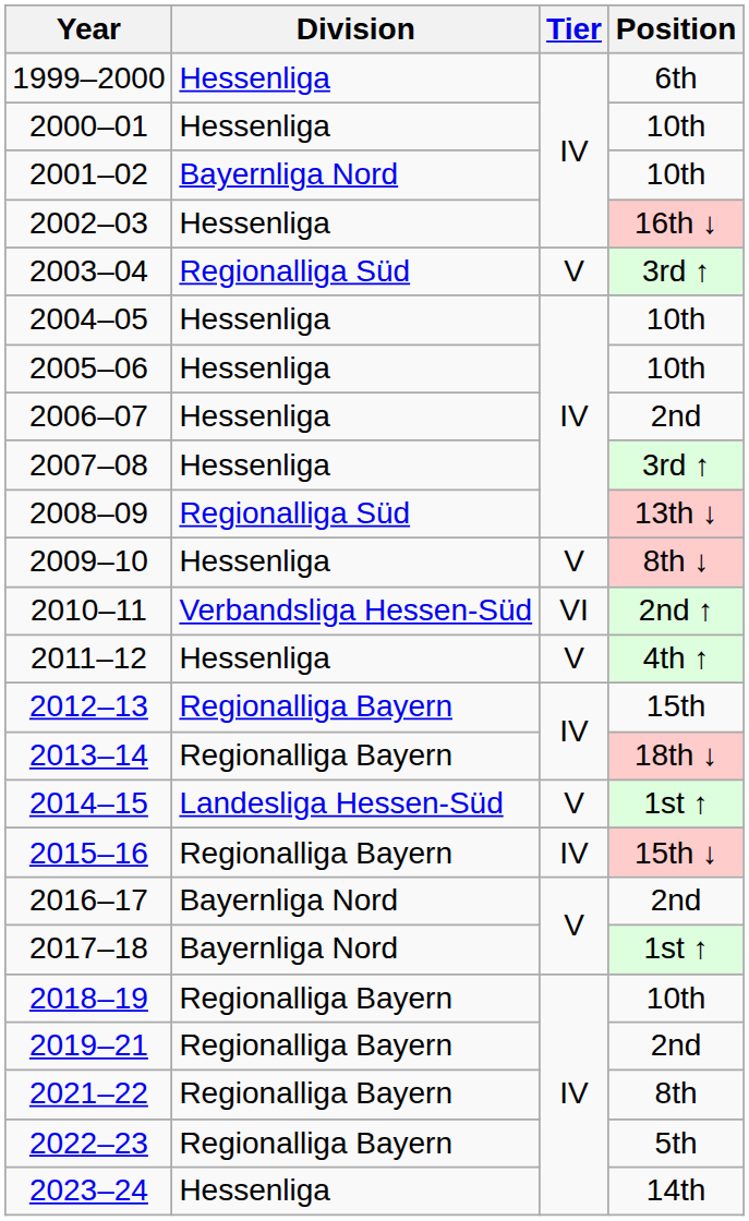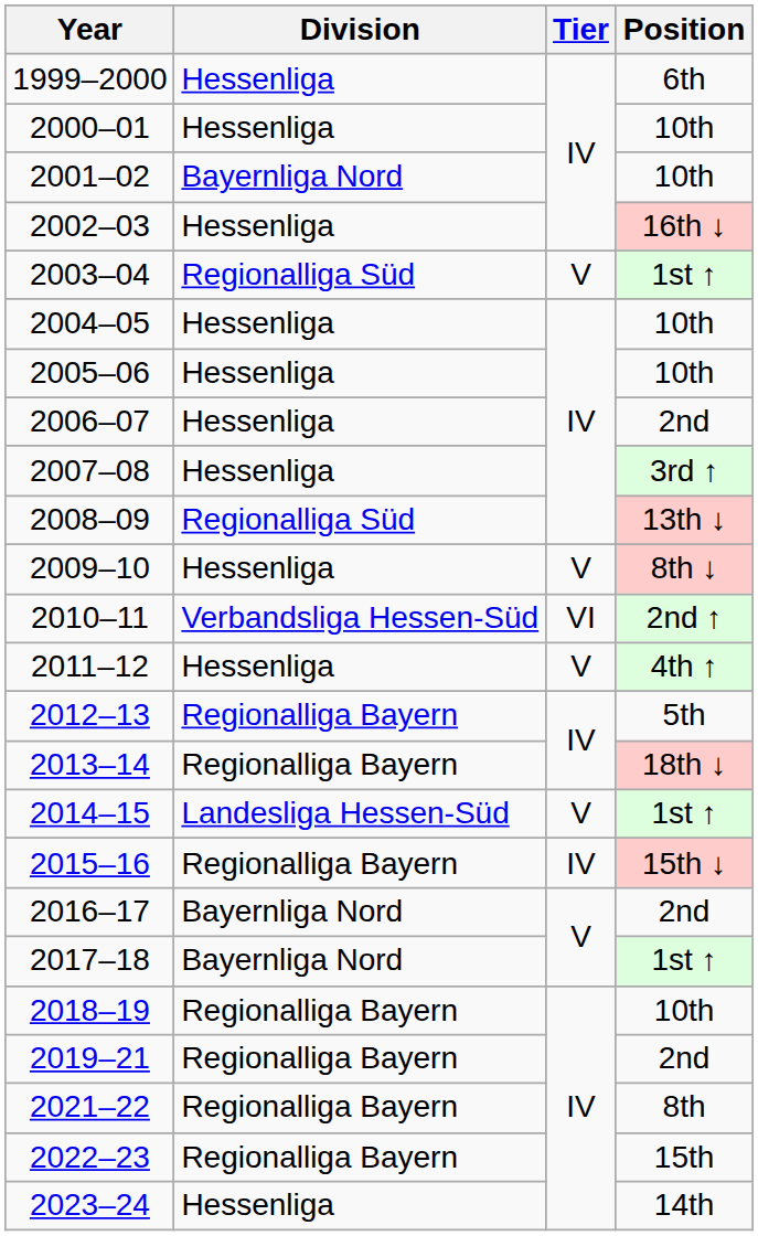 <table class="wikitable">
 <tr>
 <th>Year</th>
 <th>Division</th>
 <th><a href='#'>Tier</a></th>
 <th>Position</th>
 </tr>
 <tr align="center">
 <td>1999–2000</td>
 <td align="left"><a href='#'>Hessenliga</a></td>
 <td rowspan=4>IV</td>
 <td>6th</td>
 </tr>
 <tr align="center">
 <td>2000–01</td>
 <td align="left">Hessenliga</td>
 <td>10th</td>
 </tr>
 <tr align="center">
 <td>2001–02</td>
 <td align="left"><a href='#'>Bayernliga Nord</a></td>
 <td>10th</td>
 </tr>
 <tr align="center">
 <td>2002–03</td>
 <td align="left">Hessenliga</td>
 <td style="background:#ffcccc">16th ↓</td>
 </tr>
 <tr align="center">
 <td>2003–04</td>
 <td align="left"><a href='#'>Regionalliga Süd</a></td>
 <td>V</td>
-<td style="background:#ddffdd">3rd ↑</td>
+<td style="background:#ddffdd">1st ↑</td>
 </tr>
 <tr align="center">
 <td>2004–05</td>
 <td align="left">Hessenliga</td>
 <td rowspan=5>IV</td>
 <td>10th</td>
 </tr>
 <tr align="center">
 <td>2005–06</td>
 <td align="left">Hessenliga</td>
 <td>10th</td>
 </tr>
 <tr align="center">
 <td>2006–07</td>
 <td align="left">Hessenliga</td>
 <td>2nd</td>
 </tr>
 <tr align="center">
 <td>2007–08</td>
 <td align="left">Hessenliga</td>
 <td style="background:#ddffdd">3rd ↑</td>
 </tr>
 <tr align="center">
 <td>2008–09</td>
 <td align="left"><a href='#'>Regionalliga Süd</a></td>
 <td style="background:#ffcccc">13th ↓</td>
 </tr>
 <tr align="center">
 <td>2009–10</td>
 <td align="left">Hessenliga</td>
 <td>V</td>
 <td style="background:#ffcccc">8th ↓</td>
 </tr>
 <tr align="center">
 <td>2010–11</td>
 <td align="left"><a href='#'>Verbandsliga Hessen-Süd</a></td>
 <td>VI</td>
 <td style="background:#ddffdd">2nd ↑</td>
 </tr>
 <tr align="center">
 <td>2011–12</td>
 <td align="left">Hessenliga</td>
 <td>V</td>
 <td style="background:#ddffdd">4th ↑</td>
 </tr>
 <tr align="center">
 <td><a href='#'>2012–13</a></td>
 <td align="left"><a href='#'>Regionalliga Bayern</a></td>
 <td rowspan=2>IV</td>
-<td>15th</td>
+<td>5th</td>
 </tr>
 <tr align="center">
 <td><a href='#'>2013–14</a></td>
 <td align="left">Regionalliga Bayern</td>
 <td style="background:#ffcccc">18th ↓</td>
 </tr>
 <tr align="center">
 <td><a href='#'>2014–15</a></td>
 <td align="left"><a href='#'>Landesliga Hessen-Süd</a></td>
 <td>V</td>
 <td style="background:#ddffdd">1st ↑</td>
 </tr>
 <tr align="center">
 <td><a href='#'>2015–16</a></td>
 <td align="left">Regionalliga Bayern</td>
 <td>IV</td>
 <td style="background:#ffcccc">15th ↓</td>
 </tr>
 <tr align="center">
 <td>2016–17</td>
 <td align="left">Bayernliga Nord</td>
 <td rowspan=2>V</td>
 <td>2nd</td>
 </tr>
 <tr align="center">
 <td>2017–18</td>
 <td align="left">Bayernliga Nord</td>
 <td style="background:#ddffdd">1st ↑</td>
 </tr>
 <tr align="center">
 <td><a href='#'>2018–19</a></td>
 <td align="left">Regionalliga Bayern</td>
 <td rowspan=5>IV</td>
 <td>10th</td>
 </tr>
 <tr align="center">
 <td><a href='#'>2019–21</a></td>
 <td align="left">Regionalliga Bayern</td>
 <td>2nd</td>
 </tr>
 <tr align="center">
 <td><a href='#'>2021–22</a></td>
 <td align="left">Regionalliga Bayern</td>
 <td>8th</td>
 </tr>
 <tr align="center">
 <td><a href='#'>2022–23</a></td>
 <td align="left">Regionalliga Bayern</td>
-<td>5th</td>
+<td>15th</td>
 </tr>
 <tr align="center">
 <td><a href='#'>2023–24</a></td>
 <td align="left">Hessenliga</td>
 <td>14th</td>
 </tr>
 </table>
